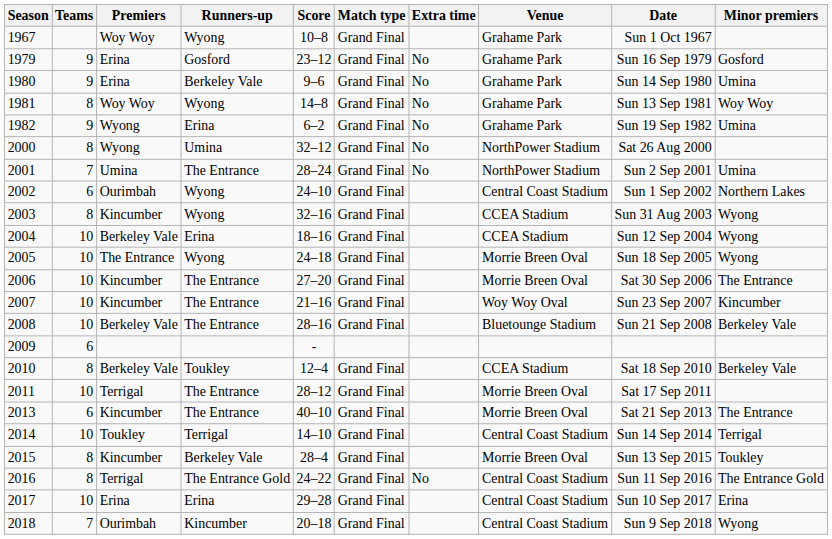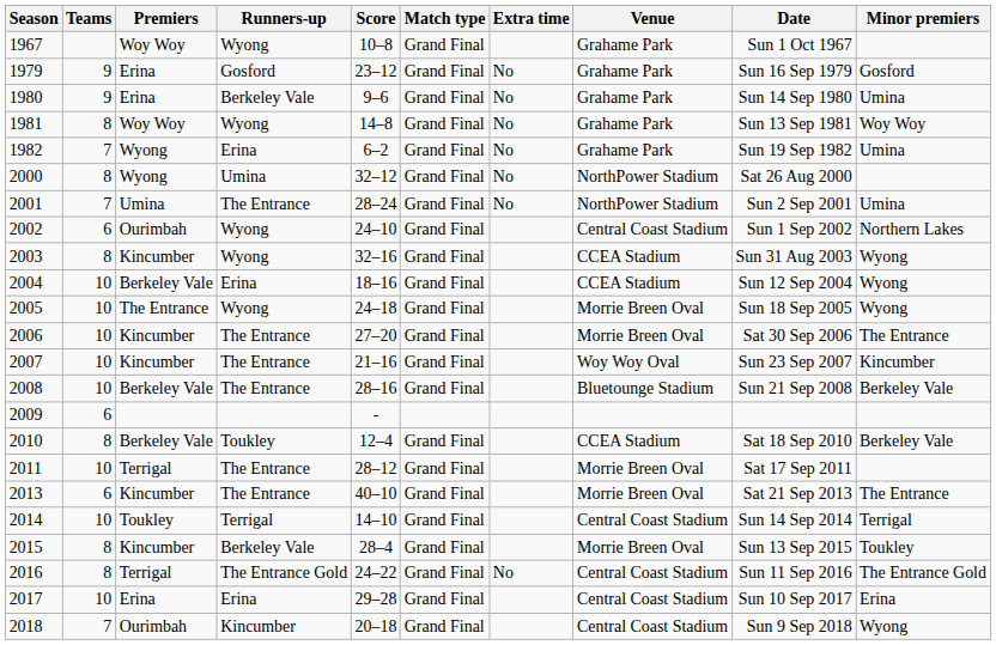 <table class="wikitable sortable">
 <tr>
 <th>Season</th>
 <th>Teams</th>
 <th>Premiers</th>
 <th>Runners-up</th>
 <th>Score</th>
 <th>Match type</th>
 <th>Extra time</th>
 <th>Venue</th>
 <th>Date</th>
 <th>Minor premiers</th>
 </tr>
 <tr>
 <td>1967</td>
 <td style="text-align:right;"></td>
 <td> Woy Woy</td>
 <td> Wyong</td>
 <td style="text-align:center;">10–8</td>
 <td>Grand Final</td>
 <td></td>
 <td>Grahame Park</td>
 <td style="text-align:right;">Sun 1 Oct 1967</td>
 <td></td>
 </tr>
 <tr>
 <td>1979</td>
 <td style="text-align:right;">9</td>
 <td> Erina</td>
 <td> Gosford</td>
 <td style="text-align:center;">23–12</td>
 <td>Grand Final</td>
 <td>No</td>
 <td>Grahame Park</td>
 <td style="text-align:right;">Sun 16 Sep 1979</td>
 <td>Gosford</td>
 </tr>
 <tr>
 <td>1980</td>
 <td style="text-align:right;">9</td>
 <td> Erina</td>
 <td> Berkeley Vale</td>
 <td style="text-align:center;">9–6</td>
 <td>Grand Final</td>
 <td>No</td>
 <td>Grahame Park</td>
 <td style="text-align:right;">Sun 14 Sep 1980</td>
 <td>Umina</td>
 </tr>
 <tr>
 <td>1981</td>
 <td style="text-align:right;">8</td>
 <td> Woy Woy</td>
 <td> Wyong</td>
 <td style="text-align:center;">14–8</td>
 <td>Grand Final</td>
 <td>No</td>
 <td>Grahame Park</td>
 <td style="text-align:right;">Sun 13 Sep 1981</td>
 <td>Woy Woy</td>
 </tr>
 <tr>
 <td>1982</td>
-<td style="text-align:right;">9</td>
+<td style="text-align:right;">7</td>
 <td> Wyong</td>
 <td> Erina</td>
 <td style="text-align:center;">6–2</td>
 <td>Grand Final</td>
 <td>No</td>
 <td>Grahame Park</td>
 <td style="text-align:right;">Sun 19 Sep 1982</td>
 <td>Umina</td>
 </tr>
 <tr>
 <td>2000</td>
 <td style="text-align:right;">8</td>
 <td> Wyong</td>
 <td> Umina</td>
 <td style="text-align:center;">32–12</td>
 <td>Grand Final</td>
 <td>No</td>
 <td>NorthPower Stadium</td>
 <td style="text-align:right;">Sat 26 Aug 2000</td>
 <td></td>
 </tr>
 <tr>
 <td>2001</td>
 <td style="text-align:right;">7</td>
 <td> Umina</td>
 <td> The Entrance</td>
 <td style="text-align:center;">28–24</td>
 <td>Grand Final</td>
 <td>No</td>
 <td>NorthPower Stadium</td>
 <td style="text-align:right;">Sun 2 Sep 2001</td>
 <td>Umina</td>
 </tr>
 <tr>
 <td>2002</td>
 <td style="text-align:right;">6</td>
 <td> Ourimbah</td>
 <td> Wyong</td>
 <td style="text-align:center;">24–10</td>
 <td>Grand Final</td>
 <td></td>
 <td>Central Coast Stadium</td>
 <td style="text-align:right;">Sun 1 Sep 2002</td>
 <td>Northern Lakes</td>
 </tr>
 <tr>
 <td>2003</td>
 <td style="text-align:right;">8</td>
 <td> Kincumber</td>
 <td> Wyong</td>
 <td style="text-align:center;">32–16</td>
 <td>Grand Final</td>
 <td></td>
 <td>CCEA Stadium</td>
 <td style="text-align:right;">Sun 31 Aug 2003</td>
 <td>Wyong</td>
 </tr>
 <tr>
 <td>2004</td>
 <td style="text-align:right;">10</td>
 <td> Berkeley Vale</td>
 <td> Erina</td>
 <td style="text-align:center;">18–16</td>
 <td>Grand Final</td>
 <td></td>
 <td>CCEA Stadium</td>
 <td style="text-align:right;">Sun 12 Sep 2004</td>
 <td>Wyong</td>
 </tr>
 <tr>
 <td>2005</td>
 <td style="text-align:right;">10</td>
 <td> The Entrance</td>
 <td> Wyong</td>
 <td style="text-align:center;">24–18</td>
 <td>Grand Final</td>
 <td></td>
 <td>Morrie Breen Oval</td>
 <td style="text-align:right;">Sun 18 Sep 2005</td>
 <td>Wyong</td>
 </tr>
 <tr>
 <td>2006</td>
 <td style="text-align:right;">10</td>
 <td> Kincumber</td>
 <td> The Entrance</td>
 <td style="text-align:center;">27–20</td>
 <td>Grand Final</td>
 <td></td>
 <td>Morrie Breen Oval</td>
 <td style="text-align:right;">Sat 30 Sep 2006</td>
 <td>The Entrance</td>
 </tr>
 <tr>
 <td>2007</td>
 <td style="text-align:right;">10</td>
 <td> Kincumber</td>
 <td> The Entrance</td>
 <td style="text-align:center;">21–16</td>
 <td>Grand Final</td>
 <td></td>
 <td>Woy Woy Oval</td>
 <td style="text-align:right;">Sun 23 Sep 2007</td>
 <td>Kincumber</td>
 </tr>
 <tr>
 <td>2008</td>
 <td style="text-align:right;">10</td>
 <td> Berkeley Vale</td>
 <td> The Entrance</td>
 <td style="text-align:center;">28–16</td>
 <td>Grand Final</td>
 <td></td>
 <td>Bluetounge Stadium</td>
 <td style="text-align:right;">Sun 21 Sep 2008</td>
 <td>Berkeley Vale</td>
 </tr>
 <tr>
 <td>2009</td>
 <td style="text-align:right;">6</td>
 <td></td>
 <td></td>
 <td style="text-align:center;">-</td>
 <td></td>
 <td></td>
 <td></td>
 <td style="text-align:right;"></td>
 <td></td>
 </tr>
 <tr>
 <td>2010</td>
 <td style="text-align:right;">8</td>
 <td> Berkeley Vale</td>
 <td> Toukley</td>
 <td style="text-align:center;">12–4</td>
 <td>Grand Final</td>
 <td></td>
 <td>CCEA Stadium</td>
 <td style="text-align:right;">Sat 18 Sep 2010</td>
 <td>Berkeley Vale</td>
 </tr>
 <tr>
 <td>2011</td>
 <td style="text-align:right;">10</td>
 <td> Terrigal</td>
 <td> The Entrance</td>
 <td style="text-align:center;">28–12</td>
 <td>Grand Final</td>
 <td></td>
 <td>Morrie Breen Oval</td>
 <td style="text-align:right;">Sat 17 Sep 2011</td>
 <td></td>
 </tr>
 <tr>
 <td>2013</td>
 <td style="text-align:right;">6</td>
 <td> Kincumber</td>
 <td> The Entrance</td>
 <td style="text-align:center;">40–10</td>
 <td>Grand Final</td>
 <td></td>
 <td>Morrie Breen Oval</td>
 <td style="text-align:right;">Sat 21 Sep 2013</td>
 <td>The Entrance</td>
 </tr>
 <tr>
 <td>2014</td>
 <td style="text-align:right;">10</td>
 <td> Toukley</td>
 <td> Terrigal</td>
 <td style="text-align:center;">14–10</td>
 <td>Grand Final</td>
 <td></td>
 <td>Central Coast Stadium</td>
 <td style="text-align:right;">Sun 14 Sep 2014</td>
 <td>Terrigal</td>
 </tr>
 <tr>
 <td>2015</td>
 <td style="text-align:right;">8</td>
 <td> Kincumber</td>
 <td> Berkeley Vale</td>
 <td style="text-align:center;">28–4</td>
 <td>Grand Final</td>
 <td></td>
 <td>Morrie Breen Oval</td>
 <td style="text-align:right;">Sun 13 Sep 2015</td>
 <td>Toukley</td>
 </tr>
 <tr>
 <td>2016</td>
 <td style="text-align:right;">8</td>
 <td> Terrigal</td>
 <td> The Entrance Gold</td>
 <td style="text-align:center;">24–22</td>
 <td>Grand Final</td>
 <td>No</td>
 <td>Central Coast Stadium</td>
 <td style="text-align:right;">Sun 11 Sep 2016</td>
 <td>The Entrance Gold</td>
 </tr>
 <tr>
 <td>2017</td>
 <td style="text-align:right;">10</td>
 <td> Erina</td>
 <td> Erina</td>
 <td style="text-align:center;">29–28</td>
 <td>Grand Final</td>
 <td></td>
 <td>Central Coast Stadium</td>
 <td style="text-align:right;">Sun 10 Sep 2017</td>
 <td>Erina</td>
 </tr>
 <tr>
 <td>2018</td>
 <td style="text-align:right;">7</td>
 <td> Ourimbah</td>
 <td> Kincumber</td>
 <td style="text-align:center;">20–18</td>
 <td>Grand Final</td>
 <td></td>
 <td>Central Coast Stadium</td>
 <td style="text-align:right;">Sun 9 Sep 2018</td>
 <td>Wyong</td>
 </tr>
 </table>
